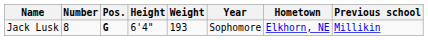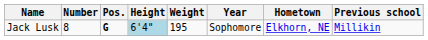 <table class="wikitable sortable" border="1">
 <tr align=center>
 <th>Name</th>
 <th>Number</th>
 <th>Pos.</th>
 <th>Height</th>
 <th>Weight</th>
 <th>Year</th>
 <th>Hometown</th>
 <th>Previous school</th>
 </tr>
 <tr>
 <td>Jack Lusk</td>
 <td>8</td>
 <td><strong>G</strong></td>
-<td>6'4"</td>
-<td>193</td>
+<td style="background: lightblue;">6'4"</td>
+<td>195</td>
 <td>Sophomore</td>
 <td><a href='#'>Elkhorn, NE</a></td>
 <td><a href='#'>Millikin</a></td>
 </tr>
 </table>
